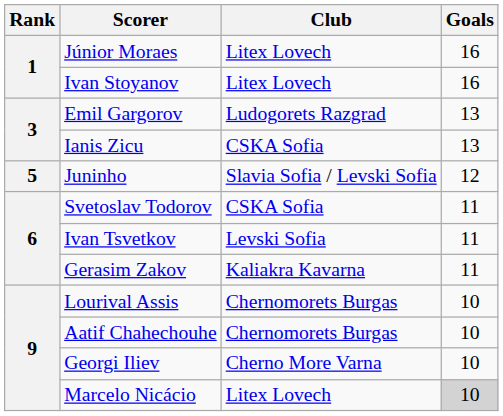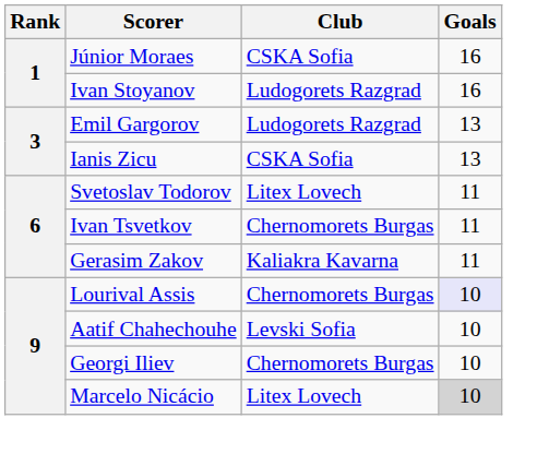 <table class="wikitable" style="text-align:center">
 <tr>
 <th>Rank</th>
 <th>Scorer</th>
 <th>Club</th>
 <th>Goals</th>
 </tr>
 <tr>
 <th rowspan="2">1</th>
 <td align="left"> <a href='#'>Júnior Moraes</a></td>
-<td align="left"><a href='#'>Litex Lovech</a></td>
+<td align="left"><a href='#'>CSKA Sofia</a></td>
 <td>16</td>
 </tr>
 <tr>
 <td align="left"> <a href='#'>Ivan Stoyanov</a></td>
-<td align="left"><a href='#'>Litex Lovech</a></td>
+<td align="left"><a href='#'>Ludogorets Razgrad</a></td>
 <td>16</td>
 </tr>
 <tr>
 <th rowspan="2">3</th>
 <td align="left"> <a href='#'>Emil Gargorov</a></td>
 <td align="left"><a href='#'>Ludogorets Razgrad</a></td>
 <td>13</td>
 </tr>
 <tr>
 <td align="left"> <a href='#'>Ianis Zicu</a></td>
 <td align="left"><a href='#'>CSKA Sofia</a></td>
 <td>13</td>
 </tr>
 <tr>
-<th rowspan="1">5</th>
-<td align="left"> <a href='#'>Juninho</a></td>
-<td align="left"><a href='#'>Slavia Sofia</a> / <a href='#'>Levski Sofia</a></td>
-<td>12</td>
-</tr>
-<tr>
 <th rowspan="3">6</th>
 <td align="left"> <a href='#'>Svetoslav Todorov</a></td>
-<td align="left"><a href='#'>CSKA Sofia</a></td>
+<td align="left"><a href='#'>Litex Lovech</a></td>
 <td>11</td>
 </tr>
 <tr>
 <td align="left"> <a href='#'>Ivan Tsvetkov</a></td>
-<td align="left"><a href='#'>Levski Sofia</a></td>
+<td align="left"><a href='#'>Chernomorets Burgas</a></td>
 <td>11</td>
 </tr>
 <tr>
 <td align="left"> <a href='#'>Gerasim Zakov</a></td>
 <td align="left"><a href='#'>Kaliakra Kavarna</a></td>
 <td>11</td>
 </tr>
 <tr>
 <th rowspan="4">9</th>
 <td align="left"> <a href='#'>Lourival Assis</a></td>
 <td align="left"><a href='#'>Chernomorets Burgas</a></td>
-<td>10</td>
+<td style="background: lavender;">10</td>
 </tr>
 <tr>
 <td align="left"> <a href='#'>Aatif Chahechouhe</a></td>
-<td align="left"><a href='#'>Chernomorets Burgas</a></td>
+<td align="left"><a href='#'>Levski Sofia</a></td>
 <td>10</td>
 </tr>
 <tr>
 <td align="left"> <a href='#'>Georgi Iliev</a></td>
-<td align="left"><a href='#'>Cherno More Varna</a></td>
+<td align="left"><a href='#'>Chernomorets Burgas</a></td>
 <td>10</td>
 </tr>
 <tr>
 <td align="left"> <a href='#'>Marcelo Nicácio</a></td>
 <td align="left"><a href='#'>Litex Lovech</a></td>
 <td style="background: lightgrey;">10</td>
 </tr>
 </table>
